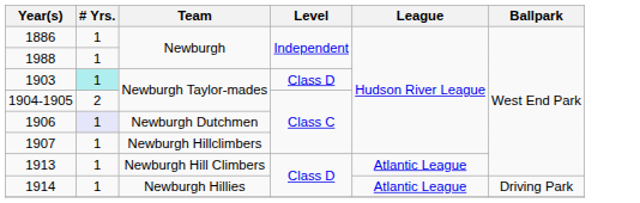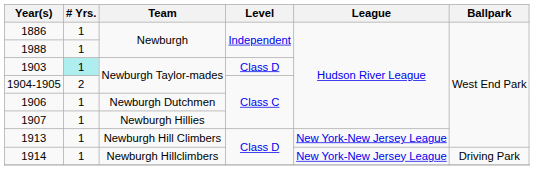 <table class="wikitable" style="text-align:center; font-size: 95%;">
 <tr>
 <th>Year(s)</th>
 <th># Yrs.</th>
 <th>Team</th>
 <th>Level</th>
 <th>League</th>
 <th>Ballpark</th>
 </tr>
 <tr>
 <td>1886</td>
 <td>1</td>
 <td rowspan=2>Newburgh</td>
 <td rowspan=2><a href='#'>Independent</a></td>
 <td rowspan=6><a href='#'>Hudson River League</a></td>
 <td rowspan=7>West End Park</td>
 </tr>
 <tr>
 <td>1988</td>
 <td>1</td>
 </tr>
 <tr>
 <td>1903</td>
 <td style="background: paleturquoise;">1</td>
 <td rowspan=2>Newburgh Taylor-mades</td>
 <td><a href='#'>Class D</a></td>
 </tr>
 <tr>
 <td>1904-1905</td>
 <td>2</td>
 <td rowspan=3><a href='#'>Class C</a></td>
 </tr>
 <tr>
 <td>1906</td>
-<td style="background: lavender;">1</td>
+<td>1</td>
 <td>Newburgh Dutchmen</td>
 </tr>
 <tr>
 <td>1907</td>
 <td>1</td>
-<td>Newburgh Hillclimbers</td>
+<td>Newburgh Hillies</td>
 </tr>
 <tr>
 <td>1913</td>
 <td>1</td>
 <td>Newburgh Hill Climbers</td>
 <td rowspan=2><a href='#'>Class D</a></td>
-<td><a href='#'>Atlantic League</a></td>
+<td><a href='#'>New York-New Jersey League</a></td>
 </tr>
 <tr>
 <td>1914</td>
 <td>1</td>
-<td>Newburgh Hillies</td>
-<td><a href='#'>Atlantic League</a></td>
+<td>Newburgh Hillclimbers</td>
+<td><a href='#'>New York-New Jersey League</a></td>
 <td>Driving Park</td>
 </tr>
 <tr>
 </tr>
 <tr>
 </tr>
 </table>
